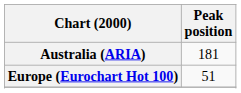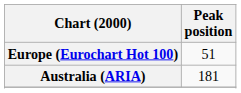 <table class="wikitable sortable plainrowheaders" style="text-align:center">
 <tr>
 <th>Chart (2000)</th>
 <th>Peak<br>position</th>
 </tr>
 <tr>
+<th scope="row">Europe (<a href='#'>Eurochart Hot 100</a>)</th>
+<td>51</td>
+</tr>
+<tr>
 <th scope="row">Australia (<a href='#'>ARIA</a>)</th>
 <td>181</td>
-</tr>
-<tr>
-<th scope="row">Europe (<a href='#'>Eurochart Hot 100</a>)</th>
-<td>51</td>
 </tr>
 <tr>
 </tr>
 <tr>
 </tr>
 </table>
